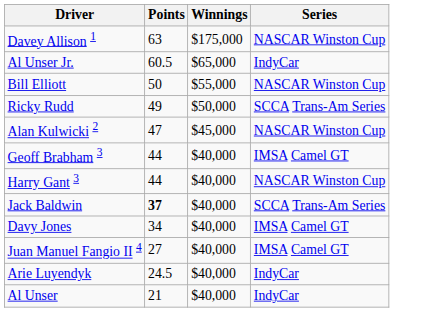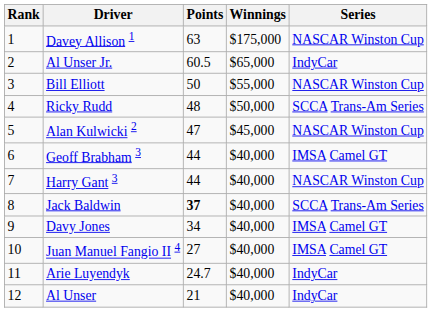 <table class="wikitable">
 <tr>
+<th><strong>Rank</strong></th>
 <th><strong>Driver</strong></th>
 <th><strong>Points</strong></th>
 <th><strong>Winnings</strong></th>
 <th><strong>Series</strong></th>
 </tr>
 <tr>
+<td>1</td>
 <td> <a href='#'>Davey Allison</a> <sup><a href='#'>1</a></sup></td>
 <td>63</td>
 <td>$175,000</td>
 <td><a href='#'>NASCAR Winston Cup</a></td>
 </tr>
 <tr>
+<td>2</td>
 <td> <a href='#'>Al Unser Jr.</a></td>
 <td>60.5</td>
 <td>$65,000</td>
 <td><a href='#'>IndyCar</a></td>
 </tr>
 <tr>
+<td>3</td>
 <td> <a href='#'>Bill Elliott</a></td>
 <td>50</td>
 <td>$55,000</td>
 <td><a href='#'>NASCAR Winston Cup</a></td>
 </tr>
 <tr>
+<td>4</td>
 <td> <a href='#'>Ricky Rudd</a></td>
-<td>49</td>
+<td>48</td>
 <td>$50,000</td>
 <td><a href='#'>SCCA</a> <a href='#'>Trans-Am Series</a></td>
 </tr>
 <tr>
+<td>5</td>
 <td> <a href='#'>Alan Kulwicki</a> <sup><a href='#'>2</a></sup></td>
 <td>47</td>
 <td>$45,000</td>
 <td><a href='#'>NASCAR Winston Cup</a></td>
 </tr>
 <tr>
+<td>6</td>
 <td> <a href='#'>Geoff Brabham</a> <sup><a href='#'>3</a></sup></td>
 <td>44</td>
 <td>$40,000</td>
 <td><a href='#'>IMSA</a> <a href='#'>Camel GT</a></td>
 </tr>
 <tr>
+<td>7</td>
 <td> <a href='#'>Harry Gant</a> <sup><a href='#'>3</a></sup></td>
 <td>44</td>
 <td>$40,000</td>
 <td><a href='#'>NASCAR Winston Cup</a></td>
 </tr>
 <tr>
+<td>8</td>
 <td> <a href='#'>Jack Baldwin</a></td>
 <td><strong>37</strong></td>
 <td>$40,000</td>
 <td><a href='#'>SCCA</a> <a href='#'>Trans-Am Series</a></td>
 </tr>
 <tr>
+<td>9</td>
 <td> <a href='#'>Davy Jones</a></td>
 <td>34</td>
 <td>$40,000</td>
 <td><a href='#'>IMSA</a> <a href='#'>Camel GT</a></td>
 </tr>
 <tr>
+<td>10</td>
 <td> <a href='#'>Juan Manuel Fangio II</a> <sup><a href='#'>4</a></sup></td>
 <td>27</td>
 <td>$40,000</td>
 <td><a href='#'>IMSA</a> <a href='#'>Camel GT</a></td>
 </tr>
 <tr>
+<td>11</td>
 <td> <a href='#'>Arie Luyendyk</a></td>
-<td>24.5</td>
+<td>24.7</td>
 <td>$40,000</td>
 <td><a href='#'>IndyCar</a></td>
 </tr>
 <tr>
+<td>12</td>
 <td> <a href='#'>Al Unser</a></td>
 <td>21</td>
 <td>$40,000</td>
 <td><a href='#'>IndyCar</a></td>
 </tr>
 </table>
